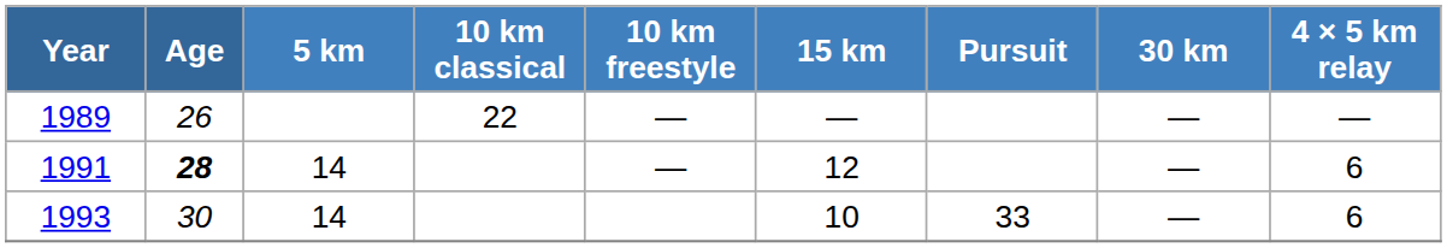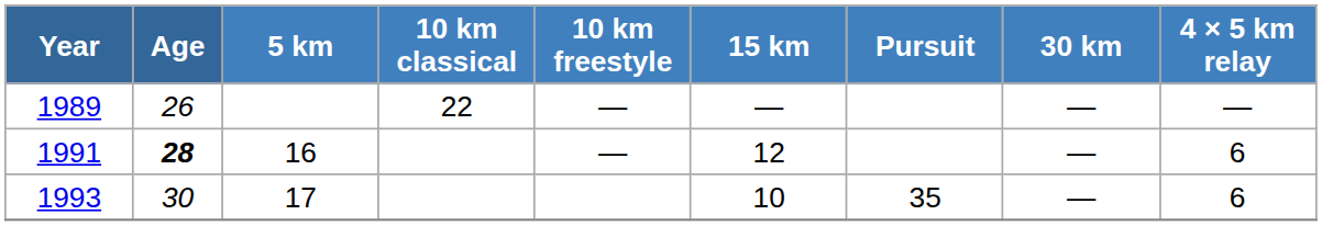 <table class="wikitable" style="font-size:95%; text-align:center; border:grey solid 1px; border-collapse:collapse; background:#ffffff;">
 <tr>
 <th style="background-color:#369; color:white; width:60px;"> Year </th>
 <th style="background-color:#369; color:white; width:40px;"> Age </th>
 <th style="background-color:#4180be; color:white; width:75px;"> 5 km </th>
 <th style="background-color:#4180be; color:white; width:75px;"> 10 km <br> classical </th>
 <th style="background-color:#4180be; color:white; width:75px;"> 10 km <br> freestyle </th>
 <th style="background-color:#4180be; color:white; width:75px;"> 15 km </th>
 <th style="background-color:#4180be; color:white; width:75px;"> Pursuit </th>
 <th style="background-color:#4180be; color:white; width:75px;"> 30 km </th>
 <th style="background-color:#4180be; color:white; width:75px;"> 4 × 5 km <br> relay </th>
 </tr>
 <tr>
 <td><a href='#'>1989</a></td>
 <td><em>26</em></td>
 <td></td>
 <td>22</td>
 <td>—</td>
 <td>—</td>
 <td></td>
 <td>—</td>
 <td>—</td>
 </tr>
 <tr>
 <td><a href='#'>1991</a></td>
 <td><strong><em>28</em></strong></td>
-<td>14</td>
+<td>16</td>
 <td></td>
 <td>—</td>
 <td>12</td>
 <td></td>
 <td>—</td>
 <td>6</td>
 </tr>
 <tr>
 <td><a href='#'>1993</a></td>
 <td><em>30</em></td>
-<td>14</td>
+<td>17</td>
 <td></td>
 <td></td>
 <td>10</td>
-<td>33</td>
+<td>35</td>
 <td>—</td>
 <td>6</td>
 </tr>
 <tr>
 </tr>
 </table>
